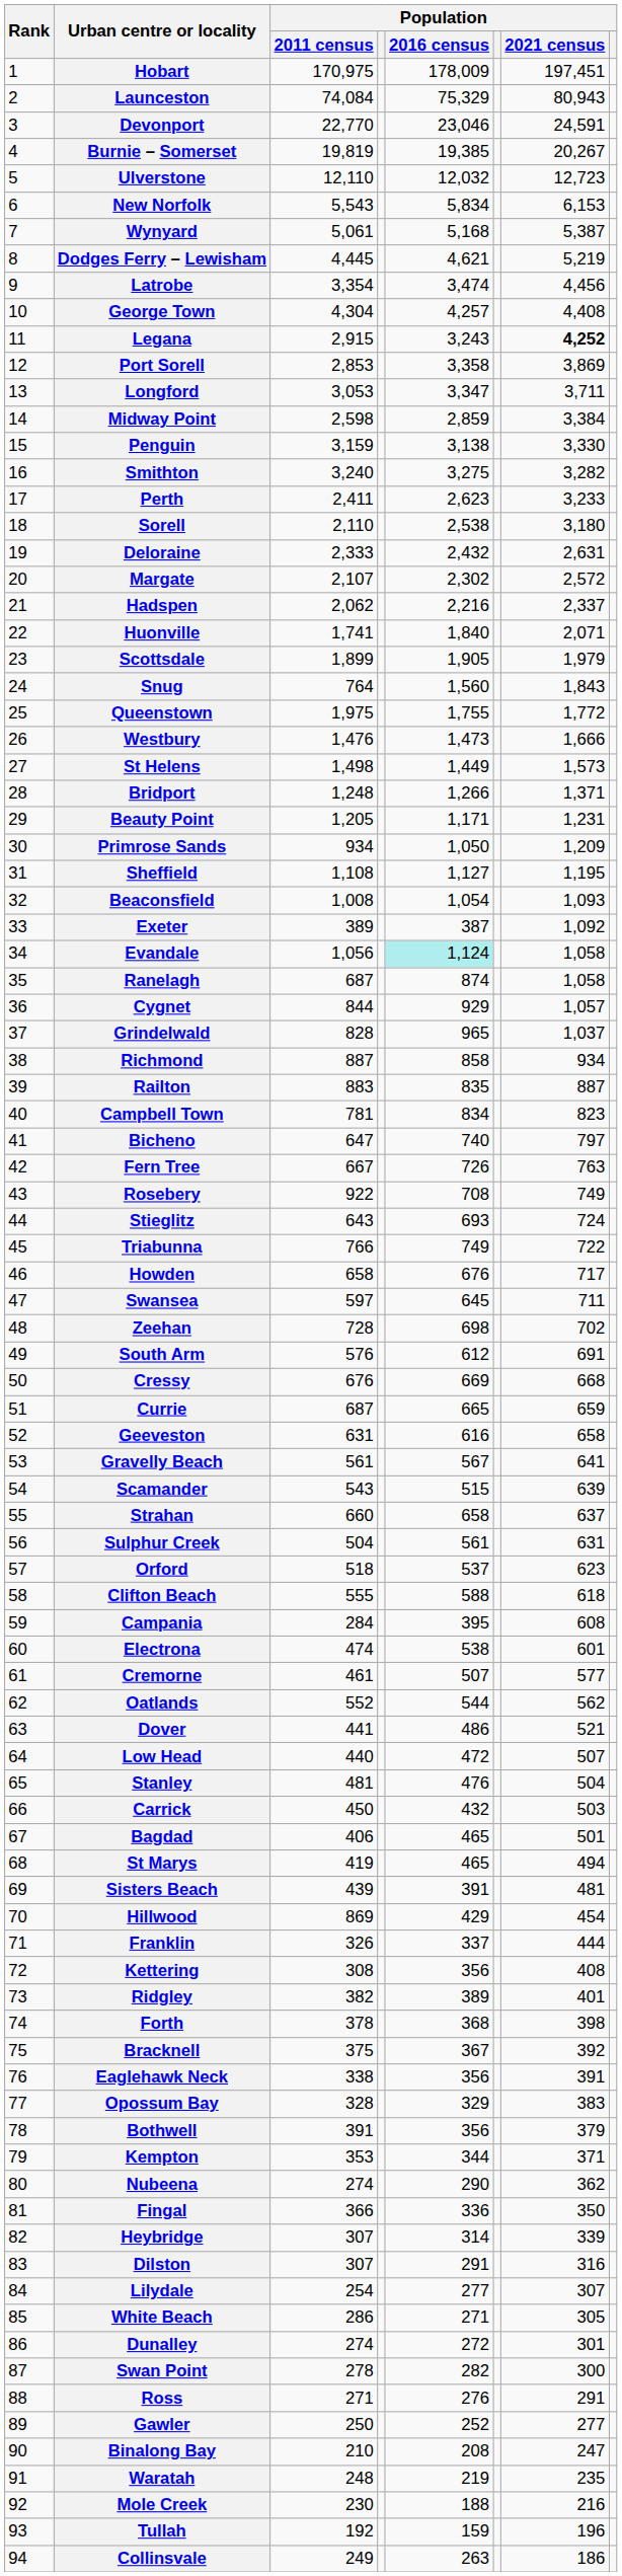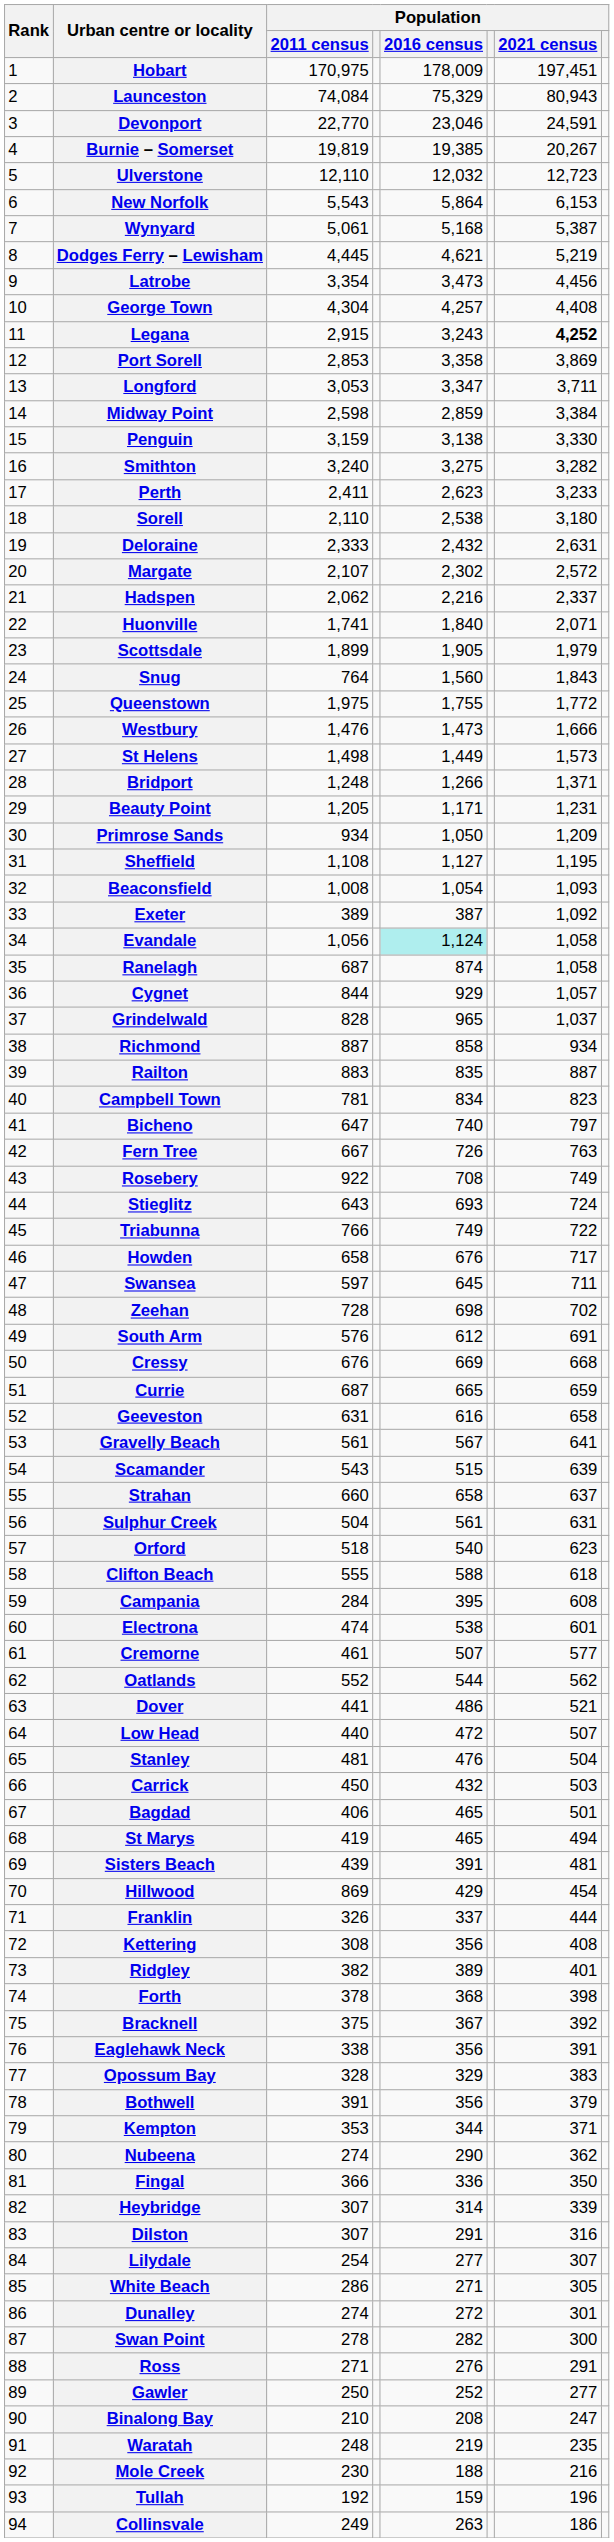 <table class="wikitable sortable plainrowheaders">
 <tr>
 <th scope=col rowspan="2">Rank</th>
 <th scope=col rowspan="2">Urban centre or locality</th>
 <th scope=colgroup colspan="6">Population</th>
 </tr>
 <tr>
 <th scope=col><a href='#'>2011 census</a></th>
 <th scope=col class="unsortable"></th>
 <th scope=col><a href='#'>2016 census</a></th>
 <th scope=col class="unsortable"></th>
 <th scope=col><a href='#'>2021 census</a></th>
 <th scope=col class="unsortable"></th>
 </tr>
 <tr>
 <td>1</td>
 <th scope=row><a href='#'>Hobart</a></th>
 <td align=right>170,975</td>
 <td></td>
 <td align=right>178,009</td>
 <td></td>
 <td align=right>197,451</td>
 <td></td>
 </tr>
 <tr>
 <td>2</td>
 <th scope=row><a href='#'>Launceston</a></th>
 <td align=right>74,084</td>
 <td></td>
 <td align=right>75,329</td>
 <td></td>
 <td align=right>80,943</td>
 <td></td>
 </tr>
 <tr>
 <td>3</td>
 <th scope=row><a href='#'>Devonport</a></th>
 <td align=right>22,770</td>
 <td></td>
 <td align=right>23,046</td>
 <td></td>
 <td align=right>24,591</td>
 <td></td>
 </tr>
 <tr>
 <td>4</td>
 <th scope=row><a href='#'>Burnie</a> – <a href='#'>Somerset</a></th>
 <td align=right>19,819</td>
 <td></td>
 <td align=right>19,385</td>
 <td></td>
 <td align=right>20,267</td>
 <td></td>
 </tr>
 <tr>
 <td>5</td>
 <th scope=row><a href='#'>Ulverstone</a></th>
 <td align=right>12,110</td>
 <td></td>
 <td align=right>12,032</td>
 <td></td>
 <td align=right>12,723</td>
 <td></td>
 </tr>
 <tr>
 <td>6</td>
 <th scope=row><a href='#'>New Norfolk</a></th>
 <td align=right>5,543</td>
 <td></td>
-<td align=right>5,834</td>
+<td align=right>5,864</td>
 <td></td>
 <td align=right>6,153</td>
 <td></td>
 </tr>
 <tr>
 <td>7</td>
 <th scope=row><a href='#'>Wynyard</a></th>
 <td align=right>5,061</td>
 <td></td>
 <td align=right>5,168</td>
 <td></td>
 <td align=right>5,387</td>
 <td></td>
 </tr>
 <tr>
 <td>8</td>
 <th scope=row><a href='#'>Dodges Ferry</a> – <a href='#'>Lewisham</a></th>
 <td align=right>4,445</td>
 <td></td>
 <td align=right>4,621</td>
 <td></td>
 <td align=right>5,219</td>
 <td></td>
 </tr>
 <tr>
 <td>9</td>
 <th scope=row><a href='#'>Latrobe</a></th>
 <td align=right>3,354</td>
 <td></td>
-<td align=right>3,474</td>
+<td align=right>3,473</td>
 <td></td>
 <td align=right>4,456</td>
 <td></td>
 </tr>
 <tr>
 <td>10</td>
 <th scope=row><a href='#'>George Town</a></th>
 <td align=right>4,304</td>
 <td></td>
 <td align=right>4,257</td>
 <td></td>
 <td align=right>4,408</td>
 <td></td>
 </tr>
 <tr>
 <td>11</td>
 <th scope=row><a href='#'>Legana</a></th>
 <td align=right>2,915</td>
 <td></td>
 <td align=right>3,243</td>
 <td></td>
 <td align=right><strong>4,252</strong></td>
 <td></td>
 </tr>
 <tr>
 <td>12</td>
 <th scope=row><a href='#'>Port Sorell</a></th>
 <td align=right>2,853</td>
 <td></td>
 <td align=right>3,358</td>
 <td></td>
 <td align=right>3,869</td>
 <td></td>
 </tr>
 <tr>
 <td>13</td>
 <th scope=row><a href='#'>Longford</a></th>
 <td align=right>3,053</td>
 <td></td>
 <td align=right>3,347</td>
 <td></td>
 <td align=right>3,711</td>
 <td></td>
 </tr>
 <tr>
 <td>14</td>
 <th scope=row><a href='#'>Midway Point</a></th>
 <td align=right>2,598</td>
 <td></td>
 <td align=right>2,859</td>
 <td></td>
 <td align=right>3,384</td>
 <td></td>
 </tr>
 <tr>
 <td>15</td>
 <th scope=row><a href='#'>Penguin</a></th>
 <td align=right>3,159</td>
 <td></td>
 <td align=right>3,138</td>
 <td></td>
 <td align=right>3,330</td>
 <td></td>
 </tr>
 <tr>
 <td>16</td>
 <th scope=row><a href='#'>Smithton</a></th>
 <td align=right>3,240</td>
 <td></td>
 <td align=right>3,275</td>
 <td></td>
 <td align=right>3,282</td>
 <td></td>
 </tr>
 <tr>
 <td>17</td>
 <th scope=row><a href='#'>Perth</a></th>
 <td align=right>2,411</td>
 <td></td>
 <td align=right>2,623</td>
 <td></td>
 <td align=right>3,233</td>
 <td></td>
 </tr>
 <tr>
 <td>18</td>
 <th scope=row><a href='#'>Sorell</a></th>
 <td align=right>2,110</td>
 <td></td>
 <td align=right>2,538</td>
 <td></td>
 <td align=right>3,180</td>
 <td></td>
 </tr>
 <tr>
 <td>19</td>
 <th scope=row><a href='#'>Deloraine</a></th>
 <td align=right>2,333</td>
 <td></td>
 <td align=right>2,432</td>
 <td></td>
 <td align=right>2,631</td>
 <td></td>
 </tr>
 <tr>
 <td>20</td>
 <th scope=row><a href='#'>Margate</a></th>
 <td align=right>2,107</td>
 <td></td>
 <td align=right>2,302</td>
 <td></td>
 <td align=right>2,572</td>
 <td></td>
 </tr>
 <tr>
 <td>21</td>
 <th scope=row><a href='#'>Hadspen</a></th>
 <td align=right>2,062</td>
 <td></td>
 <td align=right>2,216</td>
 <td></td>
 <td align=right>2,337</td>
 <td></td>
 </tr>
 <tr>
 <td>22</td>
 <th scope=row><a href='#'>Huonville</a></th>
 <td align=right>1,741</td>
 <td></td>
 <td align=right>1,840</td>
 <td></td>
 <td align=right>2,071</td>
 <td></td>
 </tr>
 <tr>
 <td>23</td>
 <th scope=row><a href='#'>Scottsdale</a></th>
 <td align=right>1,899</td>
 <td></td>
 <td align=right>1,905</td>
 <td></td>
 <td align=right>1,979</td>
 <td></td>
 </tr>
 <tr>
 <td>24</td>
 <th scope=row><a href='#'>Snug</a></th>
 <td align=right>764</td>
 <td></td>
 <td align=right>1,560</td>
 <td></td>
 <td align=right>1,843</td>
 <td></td>
 </tr>
 <tr>
 <td>25</td>
 <th scope=row><a href='#'>Queenstown</a></th>
 <td align=right>1,975</td>
 <td></td>
 <td align=right>1,755</td>
 <td></td>
 <td align=right>1,772</td>
 <td></td>
 </tr>
 <tr>
 <td>26</td>
 <th scope=row><a href='#'>Westbury</a></th>
 <td align=right>1,476</td>
 <td></td>
 <td align=right>1,473</td>
 <td></td>
 <td align=right>1,666</td>
 <td></td>
 </tr>
 <tr>
 <td>27</td>
 <th scope=row><a href='#'>St Helens</a></th>
 <td align=right>1,498</td>
 <td></td>
 <td align=right>1,449</td>
 <td></td>
 <td align=right>1,573</td>
 <td></td>
 </tr>
 <tr>
 <td>28</td>
 <th scope=row><a href='#'>Bridport</a></th>
 <td align=right>1,248</td>
 <td></td>
 <td align=right>1,266</td>
 <td></td>
 <td align=right>1,371</td>
 <td></td>
 </tr>
 <tr>
 <td>29</td>
 <th scope=row><a href='#'>Beauty Point</a></th>
 <td align=right>1,205</td>
 <td></td>
 <td align=right>1,171</td>
 <td></td>
 <td align=right>1,231</td>
 <td></td>
 </tr>
 <tr>
 <td>30</td>
 <th scope=row><a href='#'>Primrose Sands</a></th>
 <td align=right>934</td>
 <td></td>
 <td align=right>1,050</td>
 <td></td>
 <td align=right>1,209</td>
 <td></td>
 </tr>
 <tr>
 <td>31</td>
 <th scope=row><a href='#'>Sheffield</a></th>
 <td align=right>1,108</td>
 <td></td>
 <td align=right>1,127</td>
 <td></td>
 <td align=right>1,195</td>
 <td></td>
 </tr>
 <tr>
 <td>32</td>
 <th scope=row><a href='#'>Beaconsfield</a></th>
 <td align=right>1,008</td>
 <td></td>
 <td align=right>1,054</td>
 <td></td>
 <td align=right>1,093</td>
 <td></td>
 </tr>
 <tr>
 <td>33</td>
 <th scope=row><a href='#'>Exeter</a></th>
 <td align=right>389</td>
 <td></td>
 <td align=right>387</td>
 <td></td>
 <td align=right>1,092</td>
 <td></td>
 </tr>
 <tr>
 <td>34</td>
 <th scope=row><a href='#'>Evandale</a></th>
 <td align=right>1,056</td>
 <td></td>
 <td align=right style="background: paleturquoise;">1,124</td>
 <td></td>
 <td align=right>1,058</td>
 <td></td>
 </tr>
 <tr>
 <td>35</td>
 <th scope=row><a href='#'>Ranelagh</a></th>
 <td align=right>687</td>
 <td></td>
 <td align=right>874</td>
 <td></td>
 <td align=right>1,058</td>
 <td></td>
 </tr>
 <tr>
 <td>36</td>
 <th scope=row><a href='#'>Cygnet</a></th>
 <td align=right>844</td>
 <td></td>
 <td align=right>929</td>
 <td></td>
 <td align=right>1,057</td>
 <td></td>
 </tr>
 <tr>
 <td>37</td>
 <th scope=row><a href='#'>Grindelwald</a></th>
 <td align=right>828</td>
 <td></td>
 <td align=right>965</td>
 <td></td>
 <td align=right>1,037</td>
 <td></td>
 </tr>
 <tr>
 <td>38</td>
 <th scope=row><a href='#'>Richmond</a></th>
 <td align=right>887</td>
 <td></td>
 <td align=right>858</td>
 <td></td>
 <td align=right>934</td>
 <td></td>
 </tr>
 <tr>
 <td>39</td>
 <th scope=row><a href='#'>Railton</a></th>
 <td align=right>883</td>
 <td></td>
 <td align=right>835</td>
 <td></td>
 <td align=right>887</td>
 <td></td>
 </tr>
 <tr>
 <td>40</td>
 <th scope=row><a href='#'>Campbell Town</a></th>
 <td align=right>781</td>
 <td></td>
 <td align=right>834</td>
 <td></td>
 <td align=right>823</td>
 <td></td>
 </tr>
 <tr>
 <td>41</td>
 <th scope=row><a href='#'>Bicheno</a></th>
 <td align=right>647</td>
 <td></td>
 <td align=right>740</td>
 <td></td>
 <td align=right>797</td>
 <td></td>
 </tr>
 <tr>
 <td>42</td>
 <th scope=row><a href='#'>Fern Tree</a></th>
 <td align=right>667</td>
 <td></td>
 <td align=right>726</td>
 <td></td>
 <td align=right>763</td>
 <td></td>
 </tr>
 <tr>
 <td>43</td>
 <th scope=row><a href='#'>Rosebery</a></th>
 <td align=right>922</td>
 <td></td>
 <td align=right>708</td>
 <td></td>
 <td align=right>749</td>
 <td></td>
 </tr>
 <tr>
 <td>44</td>
 <th scope=row><a href='#'>Stieglitz</a></th>
 <td align=right>643</td>
 <td></td>
 <td align=right>693</td>
 <td></td>
 <td align=right>724</td>
 <td></td>
 </tr>
 <tr>
 <td>45</td>
 <th scope=row><a href='#'>Triabunna</a></th>
 <td align=right>766</td>
 <td></td>
 <td align=right>749</td>
 <td></td>
 <td align=right>722</td>
 <td></td>
 </tr>
 <tr>
 <td>46</td>
 <th scope=row><a href='#'>Howden</a></th>
 <td align=right>658</td>
 <td></td>
 <td align=right>676</td>
 <td></td>
 <td align=right>717</td>
 <td></td>
 </tr>
 <tr>
 <td>47</td>
 <th scope=row><a href='#'>Swansea</a></th>
 <td align=right>597</td>
 <td></td>
 <td align=right>645</td>
 <td></td>
 <td align=right>711</td>
 <td></td>
 </tr>
 <tr>
 <td>48</td>
 <th scope=row><a href='#'>Zeehan</a></th>
 <td align=right>728</td>
 <td></td>
 <td align=right>698</td>
 <td></td>
 <td align=right>702</td>
 <td></td>
 </tr>
 <tr>
 <td>49</td>
 <th scope=row><a href='#'>South Arm</a></th>
 <td align=right>576</td>
 <td></td>
 <td align=right>612</td>
 <td></td>
 <td align=right>691</td>
 <td></td>
 </tr>
 <tr>
 <td>50</td>
 <th scope=row><a href='#'>Cressy</a></th>
 <td align=right>676</td>
 <td></td>
 <td align=right>669</td>
 <td></td>
 <td align=right>668</td>
 <td></td>
 </tr>
 <tr>
 <td>51</td>
 <th scope=row><a href='#'>Currie</a></th>
 <td align=right>687</td>
 <td></td>
 <td align=right>665</td>
 <td></td>
 <td align=right>659</td>
 <td></td>
 </tr>
 <tr>
 <td>52</td>
 <th scope=row><a href='#'>Geeveston</a></th>
 <td align=right>631</td>
 <td></td>
 <td align=right>616</td>
 <td></td>
 <td align=right>658</td>
 <td></td>
 </tr>
 <tr>
 <td>53</td>
 <th scope=row><a href='#'>Gravelly Beach</a></th>
 <td align=right>561</td>
 <td></td>
 <td align=right>567</td>
 <td></td>
 <td align=right>641</td>
 <td></td>
 </tr>
 <tr>
 <td>54</td>
 <th scope=row><a href='#'>Scamander</a></th>
 <td align=right>543</td>
 <td></td>
 <td align=right>515</td>
 <td></td>
 <td align=right>639</td>
 <td></td>
 </tr>
 <tr>
 <td>55</td>
 <th scope=row><a href='#'>Strahan</a></th>
 <td align=right>660</td>
 <td></td>
 <td align=right>658</td>
 <td></td>
 <td align=right>637</td>
 <td></td>
 </tr>
 <tr>
 <td>56</td>
 <th scope=row><a href='#'>Sulphur Creek</a></th>
 <td align=right>504</td>
 <td></td>
 <td align=right>561</td>
 <td></td>
 <td align=right>631</td>
 <td></td>
 </tr>
 <tr>
 <td>57</td>
 <th scope=row><a href='#'>Orford</a></th>
 <td align=right>518</td>
 <td></td>
-<td align=right>537</td>
+<td align=right>540</td>
 <td></td>
 <td align=right>623</td>
 <td></td>
 </tr>
 <tr>
 <td>58</td>
 <th scope=row><a href='#'>Clifton Beach</a></th>
 <td align=right>555</td>
 <td></td>
 <td align=right>588</td>
 <td></td>
 <td align=right>618</td>
 <td></td>
 </tr>
 <tr>
 <td>59</td>
 <th scope=row><a href='#'>Campania</a></th>
 <td align=right>284</td>
 <td></td>
 <td align=right>395</td>
 <td></td>
 <td align=right>608</td>
 <td></td>
 </tr>
 <tr>
 <td>60</td>
 <th scope=row><a href='#'>Electrona</a></th>
 <td align=right>474</td>
 <td></td>
 <td align=right>538</td>
 <td></td>
 <td align=right>601</td>
 <td></td>
 </tr>
 <tr>
 <td>61</td>
 <th scope=row><a href='#'>Cremorne</a></th>
 <td align=right>461</td>
 <td></td>
 <td align=right>507</td>
 <td></td>
 <td align=right>577</td>
 <td></td>
 </tr>
 <tr>
 <td>62</td>
 <th scope=row><a href='#'>Oatlands</a></th>
 <td align=right>552</td>
 <td></td>
 <td align=right>544</td>
 <td></td>
 <td align=right>562</td>
 <td></td>
 </tr>
 <tr>
 <td>63</td>
 <th scope=row><a href='#'>Dover</a></th>
 <td align=right>441</td>
 <td></td>
 <td align=right>486</td>
 <td></td>
 <td align=right>521</td>
 <td></td>
 </tr>
 <tr>
 <td>64</td>
 <th scope=row><a href='#'>Low Head</a></th>
 <td align=right>440</td>
 <td></td>
 <td align=right>472</td>
 <td></td>
 <td align=right>507</td>
 <td></td>
 </tr>
 <tr>
 <td>65</td>
 <th scope=row><a href='#'>Stanley</a></th>
 <td align=right>481</td>
 <td></td>
 <td align=right>476</td>
 <td></td>
 <td align=right>504</td>
 <td></td>
 </tr>
 <tr>
 <td>66</td>
 <th scope=row><a href='#'>Carrick</a></th>
 <td align=right>450</td>
 <td></td>
 <td align=right>432</td>
 <td></td>
 <td align=right>503</td>
 <td></td>
 </tr>
 <tr>
 <td>67</td>
 <th scope=row><a href='#'>Bagdad</a></th>
 <td align=right>406</td>
 <td></td>
 <td align=right>465</td>
 <td></td>
 <td align=right>501</td>
 <td></td>
 </tr>
 <tr>
 <td>68</td>
 <th scope=row><a href='#'>St Marys</a></th>
 <td align=right>419</td>
 <td></td>
 <td align=right>465</td>
 <td></td>
 <td align=right>494</td>
 <td></td>
 </tr>
 <tr>
 <td>69</td>
 <th scope=row><a href='#'>Sisters Beach</a></th>
 <td align=right>439</td>
 <td></td>
 <td align=right>391</td>
 <td></td>
 <td align=right>481</td>
 <td></td>
 </tr>
 <tr>
 <td>70</td>
 <th scope=row><a href='#'>Hillwood</a></th>
 <td align=right>869</td>
 <td></td>
 <td align=right>429</td>
 <td></td>
 <td align=right>454</td>
 <td></td>
 </tr>
 <tr>
 <td>71</td>
 <th scope=row><a href='#'>Franklin</a></th>
 <td align=right>326</td>
 <td></td>
 <td align=right>337</td>
 <td></td>
 <td align=right>444</td>
 <td></td>
 </tr>
 <tr>
 <td>72</td>
 <th scope=row><a href='#'>Kettering</a></th>
 <td align=right>308</td>
 <td></td>
 <td align=right>356</td>
 <td></td>
 <td align=right>408</td>
 <td></td>
 </tr>
 <tr>
 <td>73</td>
 <th scope=row><a href='#'>Ridgley</a></th>
 <td align=right>382</td>
 <td></td>
 <td align=right>389</td>
 <td></td>
 <td align=right>401</td>
 <td></td>
 </tr>
 <tr>
 <td>74</td>
 <th scope=row><a href='#'>Forth</a></th>
 <td align=right>378</td>
 <td></td>
 <td align=right>368</td>
 <td></td>
 <td align=right>398</td>
 <td></td>
 </tr>
 <tr>
 <td>75</td>
 <th scope=row><a href='#'>Bracknell</a></th>
 <td align=right>375</td>
 <td></td>
 <td align=right>367</td>
 <td></td>
 <td align=right>392</td>
 <td></td>
 </tr>
 <tr>
 <td>76</td>
 <th scope=row><a href='#'>Eaglehawk Neck</a></th>
 <td align=right>338</td>
 <td></td>
 <td align=right>356</td>
 <td></td>
 <td align=right>391</td>
 <td></td>
 </tr>
 <tr>
 <td>77</td>
 <th scope=row><a href='#'>Opossum Bay</a></th>
 <td align=right>328</td>
 <td></td>
 <td align=right>329</td>
 <td></td>
 <td align=right>383</td>
 <td></td>
 </tr>
 <tr>
 <td>78</td>
 <th scope=row><a href='#'>Bothwell</a></th>
 <td align=right>391</td>
 <td></td>
 <td align=right>356</td>
 <td></td>
 <td align=right>379</td>
 <td></td>
 </tr>
 <tr>
 <td>79</td>
 <th scope=row><a href='#'>Kempton</a></th>
 <td align=right>353</td>
 <td></td>
 <td align=right>344</td>
 <td></td>
 <td align=right>371</td>
 <td></td>
 </tr>
 <tr>
 <td>80</td>
 <th scope=row><a href='#'>Nubeena</a></th>
 <td align=right>274</td>
 <td></td>
 <td align=right>290</td>
 <td></td>
 <td align=right>362</td>
 <td></td>
 </tr>
 <tr>
 <td>81</td>
 <th scope=row><a href='#'>Fingal</a></th>
 <td align=right>366</td>
 <td></td>
 <td align=right>336</td>
 <td></td>
 <td align=right>350</td>
 <td></td>
 </tr>
 <tr>
 <td>82</td>
 <th scope=row><a href='#'>Heybridge</a></th>
 <td align=right>307</td>
 <td></td>
 <td align=right>314</td>
 <td></td>
 <td align=right>339</td>
 <td></td>
 </tr>
 <tr>
 <td>83</td>
 <th scope=row><a href='#'>Dilston</a></th>
 <td align=right>307</td>
 <td></td>
 <td align=right>291</td>
 <td></td>
 <td align=right>316</td>
 <td></td>
 </tr>
 <tr>
 <td>84</td>
 <th scope=row><a href='#'>Lilydale</a></th>
 <td align=right>254</td>
 <td></td>
 <td align=right>277</td>
 <td></td>
 <td align=right>307</td>
 <td></td>
 </tr>
 <tr>
 <td>85</td>
 <th scope=row><a href='#'>White Beach</a></th>
 <td align=right>286</td>
 <td></td>
 <td align=right>271</td>
 <td></td>
 <td align=right>305</td>
 <td></td>
 </tr>
 <tr>
 <td>86</td>
 <th scope=row><a href='#'>Dunalley</a></th>
 <td align=right>274</td>
 <td></td>
 <td align=right>272</td>
 <td></td>
 <td align=right>301</td>
 <td></td>
 </tr>
 <tr>
 <td>87</td>
 <th scope=row><a href='#'>Swan Point</a></th>
 <td align=right>278</td>
 <td></td>
 <td align=right>282</td>
 <td></td>
 <td align=right>300</td>
 <td></td>
 </tr>
 <tr>
 <td>88</td>
 <th scope=row><a href='#'>Ross</a></th>
 <td align=right>271</td>
 <td></td>
 <td align=right>276</td>
 <td></td>
 <td align=right>291</td>
 <td></td>
 </tr>
 <tr>
 <td>89</td>
 <th scope=row><a href='#'>Gawler</a></th>
 <td align=right>250</td>
 <td></td>
 <td align=right>252</td>
 <td></td>
 <td align=right>277</td>
 <td></td>
 </tr>
 <tr>
 <td>90</td>
 <th scope=row><a href='#'>Binalong Bay</a></th>
 <td align=right>210</td>
 <td></td>
 <td align=right>208</td>
 <td></td>
 <td align=right>247</td>
 <td></td>
 </tr>
 <tr>
 <td>91</td>
 <th scope=row><a href='#'>Waratah</a></th>
 <td align=right>248</td>
 <td></td>
 <td align=right>219</td>
 <td></td>
 <td align=right>235</td>
 <td></td>
 </tr>
 <tr>
 <td>92</td>
 <th scope=row><a href='#'>Mole Creek</a></th>
 <td align=right>230</td>
 <td></td>
 <td align=right>188</td>
 <td></td>
 <td align=right>216</td>
 <td></td>
 </tr>
 <tr>
 <td>93</td>
 <th scope=row><a href='#'>Tullah</a></th>
 <td align=right>192</td>
 <td></td>
 <td align=right>159</td>
 <td></td>
 <td align=right>196</td>
 <td></td>
 </tr>
 <tr>
 <td>94</td>
 <th scope=row><a href='#'>Collinsvale</a></th>
 <td align=right>249</td>
 <td></td>
 <td align=right>263</td>
 <td></td>
 <td align=right>186</td>
 <td></td>
 </tr>
 </table>
